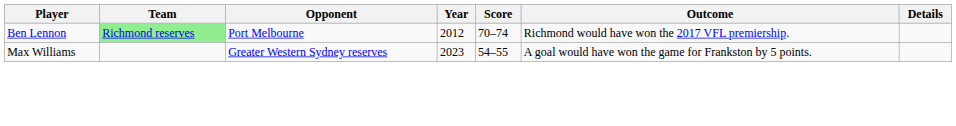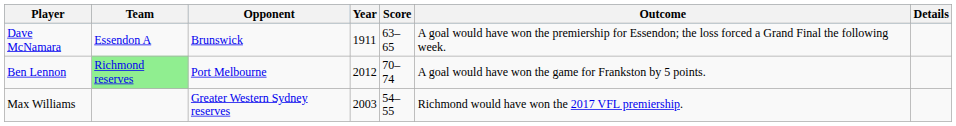 <table class="wikitable sortable" style="width:100%;">
 <tr style="background:#87cefa;">
 <th>Player</th>
 <th>Team</th>
 <th>Opponent</th>
 <th>Year</th>
 <th>Score</th>
 <th>Outcome</th>
 <th>Details</th>
 </tr>
 <tr>
+<td><a href='#'>Dave McNamara</a></td>
+<td><a href='#'>Essendon A</a></td>
+<td><a href='#'>Brunswick</a></td>
+<td>1911</td>
+<td>63–65</td>
+<td>A goal would have won the premiership for Essendon; the loss forced a Grand Final the following week.</td>
+<td></td>
+</tr>
+<tr>
 <td><a href='#'>Ben Lennon</a></td>
 <td style="background: lightgreen;"><a href='#'>Richmond reserves</a></td>
 <td><a href='#'>Port Melbourne</a></td>
 <td>2012</td>
 <td>70–74</td>
-<td>Richmond would have won the <a href='#'>2017 VFL premiership</a>.</td>
+<td>A goal would have won the game for Frankston by 5 points.</td>
 <td></td>
 </tr>
 <tr>
 <td>Max Williams</td>
 <td></td>
 <td><a href='#'>Greater Western Sydney reserves</a></td>
-<td>2023</td>
+<td>2003</td>
 <td>54–55</td>
-<td>A goal would have won the game for Frankston by 5 points.</td>
+<td>Richmond would have won the <a href='#'>2017 VFL premiership</a>.</td>
 <td></td>
 </tr>
 </table>
